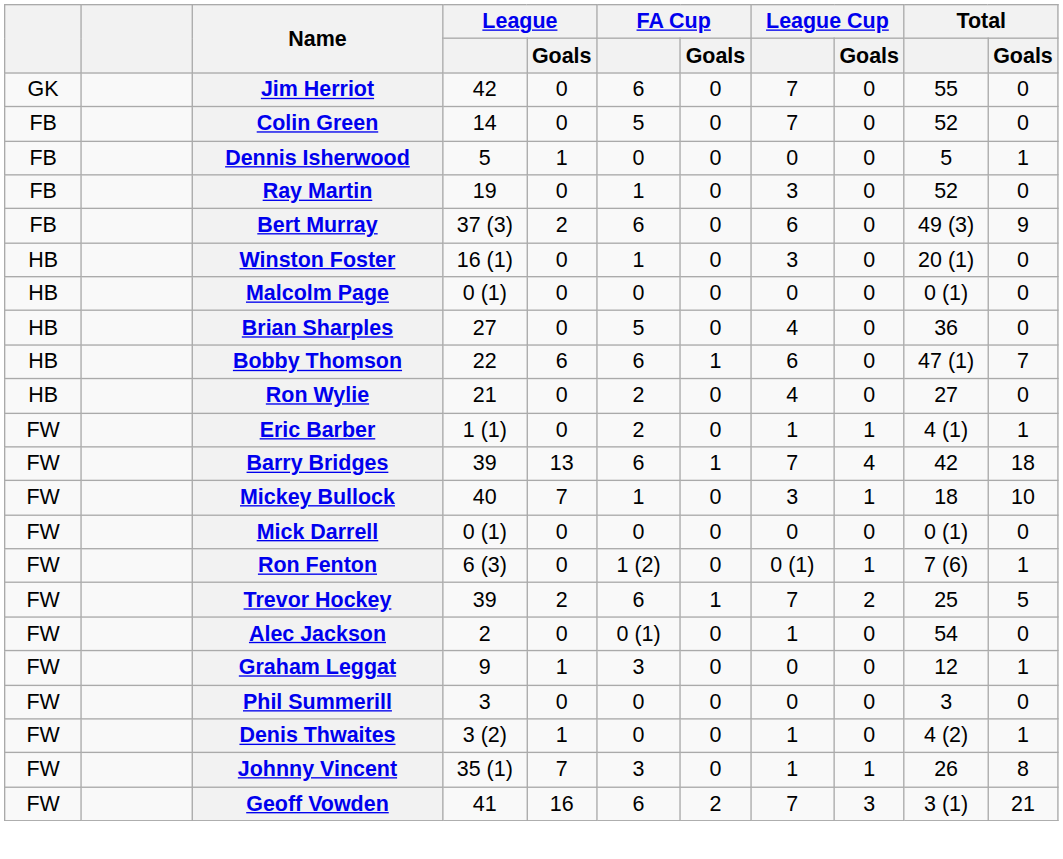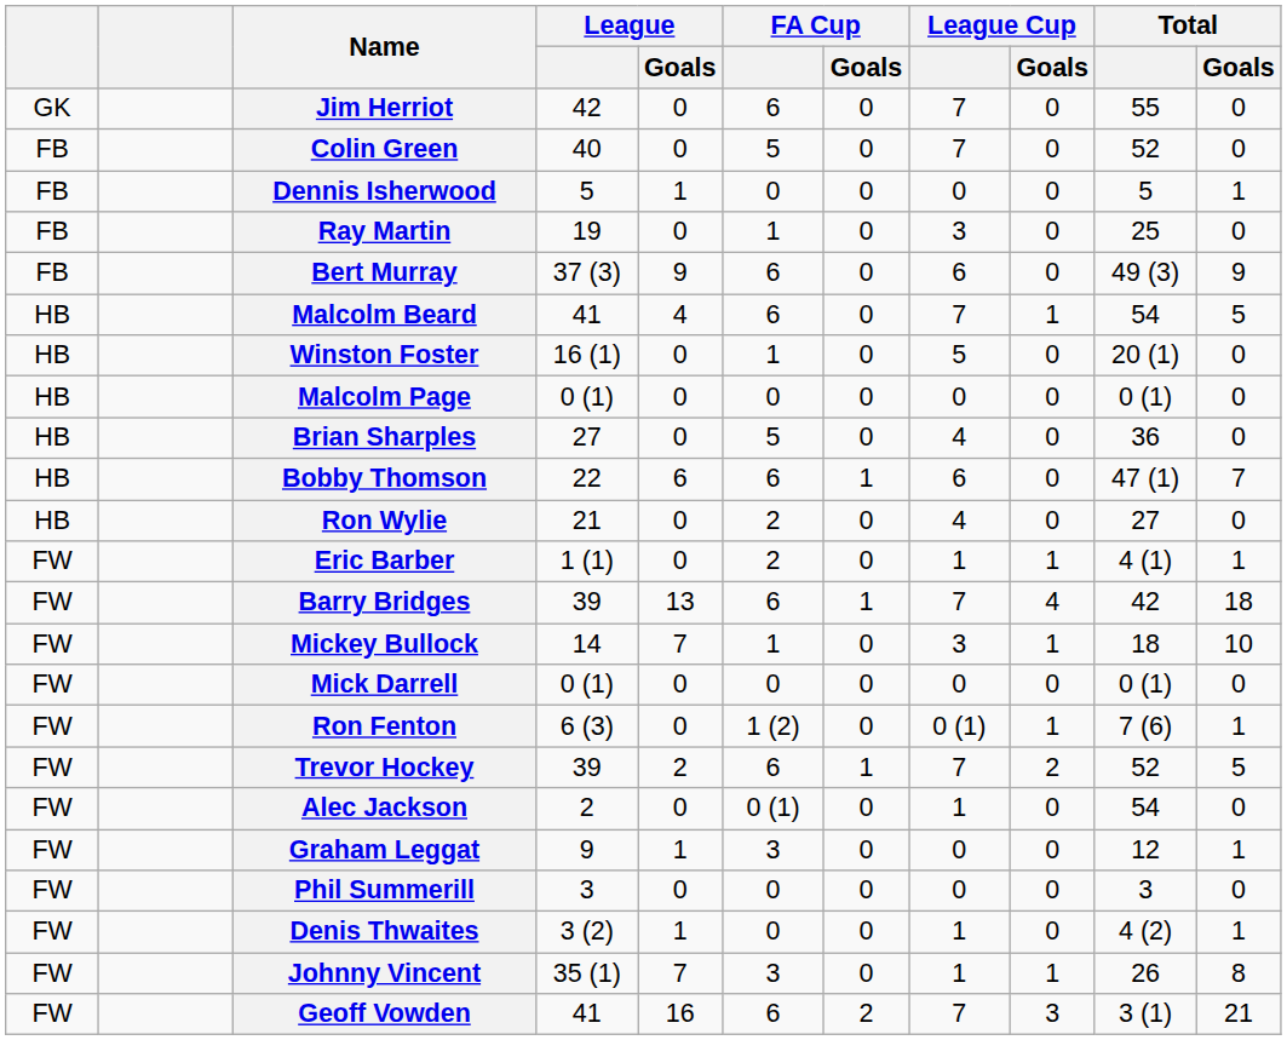 <table class="wikitable plainrowheaders" style="text-align:center;">
 <tr>
 <th rowspan="2" scope="col" width="50"></th>
 <th rowspan="2" scope="col" width="75"></th>
 <th rowspan="2" scope="col" width="180" scope=col>Name</th>
 <th colspan="2"><a href='#'>League</a></th>
 <th colspan="2"><a href='#'>FA Cup</a></th>
 <th colspan="2"><a href='#'>League Cup</a></th>
 <th colspan="2">Total</th>
 </tr>
 <tr>
 <th scope="col" width="55"></th>
 <th scope="col" width="45">Goals</th>
 <th scope="col" width="55"></th>
 <th scope="col" width="45">Goals</th>
 <th scope="col" width="55"></th>
 <th scope="col" width="45">Goals</th>
 <th scope="col" width="55"></th>
 <th scope="col" width="45">Goals</th>
 </tr>
 <tr>
 <td>GK</td>
 <td></td>
 <th scope="row"><a href='#'>Jim Herriot</a></th>
 <td>42</td>
 <td>0</td>
 <td>6</td>
 <td>0</td>
 <td>7</td>
 <td>0</td>
 <td>55</td>
 <td>0</td>
 </tr>
 <tr>
 <td>FB</td>
 <td></td>
 <th scope="row"><a href='#'>Colin Green</a></th>
-<td>14</td>
+<td>40</td>
 <td>0</td>
 <td>5</td>
 <td>0</td>
 <td>7</td>
 <td>0</td>
 <td>52</td>
 <td>0</td>
 </tr>
 <tr>
 <td>FB</td>
 <td></td>
 <th scope="row"><a href='#'>Dennis Isherwood</a></th>
 <td>5</td>
 <td>1</td>
 <td>0</td>
 <td>0</td>
 <td>0</td>
 <td>0</td>
 <td>5</td>
 <td>1</td>
 </tr>
 <tr>
 <td>FB</td>
 <td></td>
 <th scope="row"><a href='#'>Ray Martin</a></th>
 <td>19</td>
 <td>0</td>
 <td>1</td>
 <td>0</td>
 <td>3</td>
 <td>0</td>
-<td>52</td>
+<td>25</td>
 <td>0</td>
 </tr>
 <tr>
 <td>FB</td>
 <td></td>
 <th scope="row"><a href='#'>Bert Murray</a></th>
 <td>37 (3)</td>
-<td>2</td>
+<td>9</td>
 <td>6</td>
 <td>0</td>
 <td>6</td>
 <td>0</td>
 <td>49 (3)</td>
 <td>9</td>
 </tr>
 <tr>
 <td>HB</td>
 <td></td>
+<th scope="row"><a href='#'>Malcolm Beard</a></th>
+<td>41</td>
+<td>4</td>
+<td>6</td>
+<td>0</td>
+<td>7</td>
+<td>1</td>
+<td>54</td>
+<td>5</td>
+</tr>
+<tr>
+<td>HB</td>
+<td></td>
 <th scope="row"><a href='#'>Winston Foster</a></th>
 <td>16 (1)</td>
 <td>0</td>
 <td>1</td>
 <td>0</td>
-<td>3</td>
+<td>5</td>
 <td>0</td>
 <td>20 (1)</td>
 <td>0</td>
 </tr>
 <tr>
 <td>HB</td>
 <td></td>
 <th scope="row"><a href='#'>Malcolm Page</a></th>
 <td>0 (1)</td>
 <td>0</td>
 <td>0</td>
 <td>0</td>
 <td>0</td>
 <td>0</td>
 <td>0 (1)</td>
 <td>0</td>
 </tr>
 <tr>
 <td>HB</td>
 <td></td>
 <th scope="row"><a href='#'>Brian Sharples</a></th>
 <td>27</td>
 <td>0</td>
 <td>5</td>
 <td>0</td>
 <td>4</td>
 <td>0</td>
 <td>36</td>
 <td>0</td>
 </tr>
 <tr>
 <td>HB</td>
 <td></td>
 <th scope="row"><a href='#'>Bobby Thomson</a></th>
 <td>22</td>
 <td>6</td>
 <td>6</td>
 <td>1</td>
 <td>6</td>
 <td>0</td>
 <td>47 (1)</td>
 <td>7</td>
 </tr>
 <tr>
 <td>HB</td>
 <td></td>
 <th scope="row"><a href='#'>Ron Wylie</a></th>
 <td>21</td>
 <td>0</td>
 <td>2</td>
 <td>0</td>
 <td>4</td>
 <td>0</td>
 <td>27</td>
 <td>0</td>
 </tr>
 <tr>
 <td>FW</td>
 <td></td>
 <th scope="row"><a href='#'>Eric Barber</a></th>
 <td>1 (1)</td>
 <td>0</td>
 <td>2</td>
 <td>0</td>
 <td>1</td>
 <td>1</td>
 <td>4 (1)</td>
 <td>1</td>
 </tr>
 <tr>
 <td>FW</td>
 <td></td>
 <th scope="row"><a href='#'>Barry Bridges</a></th>
 <td>39</td>
 <td>13</td>
 <td>6</td>
 <td>1</td>
 <td>7</td>
 <td>4</td>
 <td>42</td>
 <td>18</td>
 </tr>
 <tr>
 <td>FW</td>
 <td></td>
 <th scope="row"><a href='#'>Mickey Bullock</a></th>
-<td>40</td>
+<td>14</td>
 <td>7</td>
 <td>1</td>
 <td>0</td>
 <td>3</td>
 <td>1</td>
 <td>18</td>
 <td>10</td>
 </tr>
 <tr>
 <td>FW</td>
 <td></td>
 <th scope="row"><a href='#'>Mick Darrell</a></th>
 <td>0 (1)</td>
 <td>0</td>
 <td>0</td>
 <td>0</td>
 <td>0</td>
 <td>0</td>
 <td>0 (1)</td>
 <td>0</td>
 </tr>
 <tr>
 <td>FW</td>
 <td></td>
 <th scope="row"><a href='#'>Ron Fenton</a></th>
 <td>6 (3)</td>
 <td>0</td>
 <td>1 (2)</td>
 <td>0</td>
 <td>0 (1)</td>
 <td>1</td>
 <td>7 (6)</td>
 <td>1</td>
 </tr>
 <tr>
 <td>FW</td>
 <td></td>
 <th scope="row"><a href='#'>Trevor Hockey</a></th>
 <td>39</td>
 <td>2</td>
 <td>6</td>
 <td>1</td>
 <td>7</td>
 <td>2</td>
-<td>25</td>
+<td>52</td>
 <td>5</td>
 </tr>
 <tr>
 <td>FW</td>
 <td></td>
 <th scope="row"><a href='#'>Alec Jackson</a> </th>
 <td>2</td>
 <td>0</td>
 <td>0 (1)</td>
 <td>0</td>
 <td>1</td>
 <td>0</td>
 <td>54</td>
 <td>0</td>
 </tr>
 <tr>
 <td>FW</td>
 <td></td>
 <th scope="row"><a href='#'>Graham Leggat</a></th>
 <td>9</td>
 <td>1</td>
 <td>3</td>
 <td>0</td>
 <td>0</td>
 <td>0</td>
 <td>12</td>
 <td>1</td>
 </tr>
 <tr>
 <td>FW</td>
 <td></td>
 <th scope="row"><a href='#'>Phil Summerill</a></th>
 <td>3</td>
 <td>0</td>
 <td>0</td>
 <td>0</td>
 <td>0</td>
 <td>0</td>
 <td>3</td>
 <td>0</td>
 </tr>
 <tr>
 <td>FW</td>
 <td></td>
 <th scope="row"><a href='#'>Denis Thwaites</a></th>
 <td>3 (2)</td>
 <td>1</td>
 <td>0</td>
 <td>0</td>
 <td>1</td>
 <td>0</td>
 <td>4 (2)</td>
 <td>1</td>
 </tr>
 <tr>
 <td>FW</td>
 <td></td>
 <th scope="row"><a href='#'>Johnny Vincent</a></th>
 <td>35 (1)</td>
 <td>7</td>
 <td>3</td>
 <td>0</td>
 <td>1</td>
 <td>1</td>
 <td>26</td>
 <td>8</td>
 </tr>
 <tr>
 <td>FW</td>
 <td></td>
 <th scope="row"><a href='#'>Geoff Vowden</a></th>
 <td>41</td>
 <td>16</td>
 <td>6</td>
 <td>2</td>
 <td>7</td>
 <td>3</td>
 <td>3 (1)</td>
 <td>21</td>
 </tr>
 </table>
